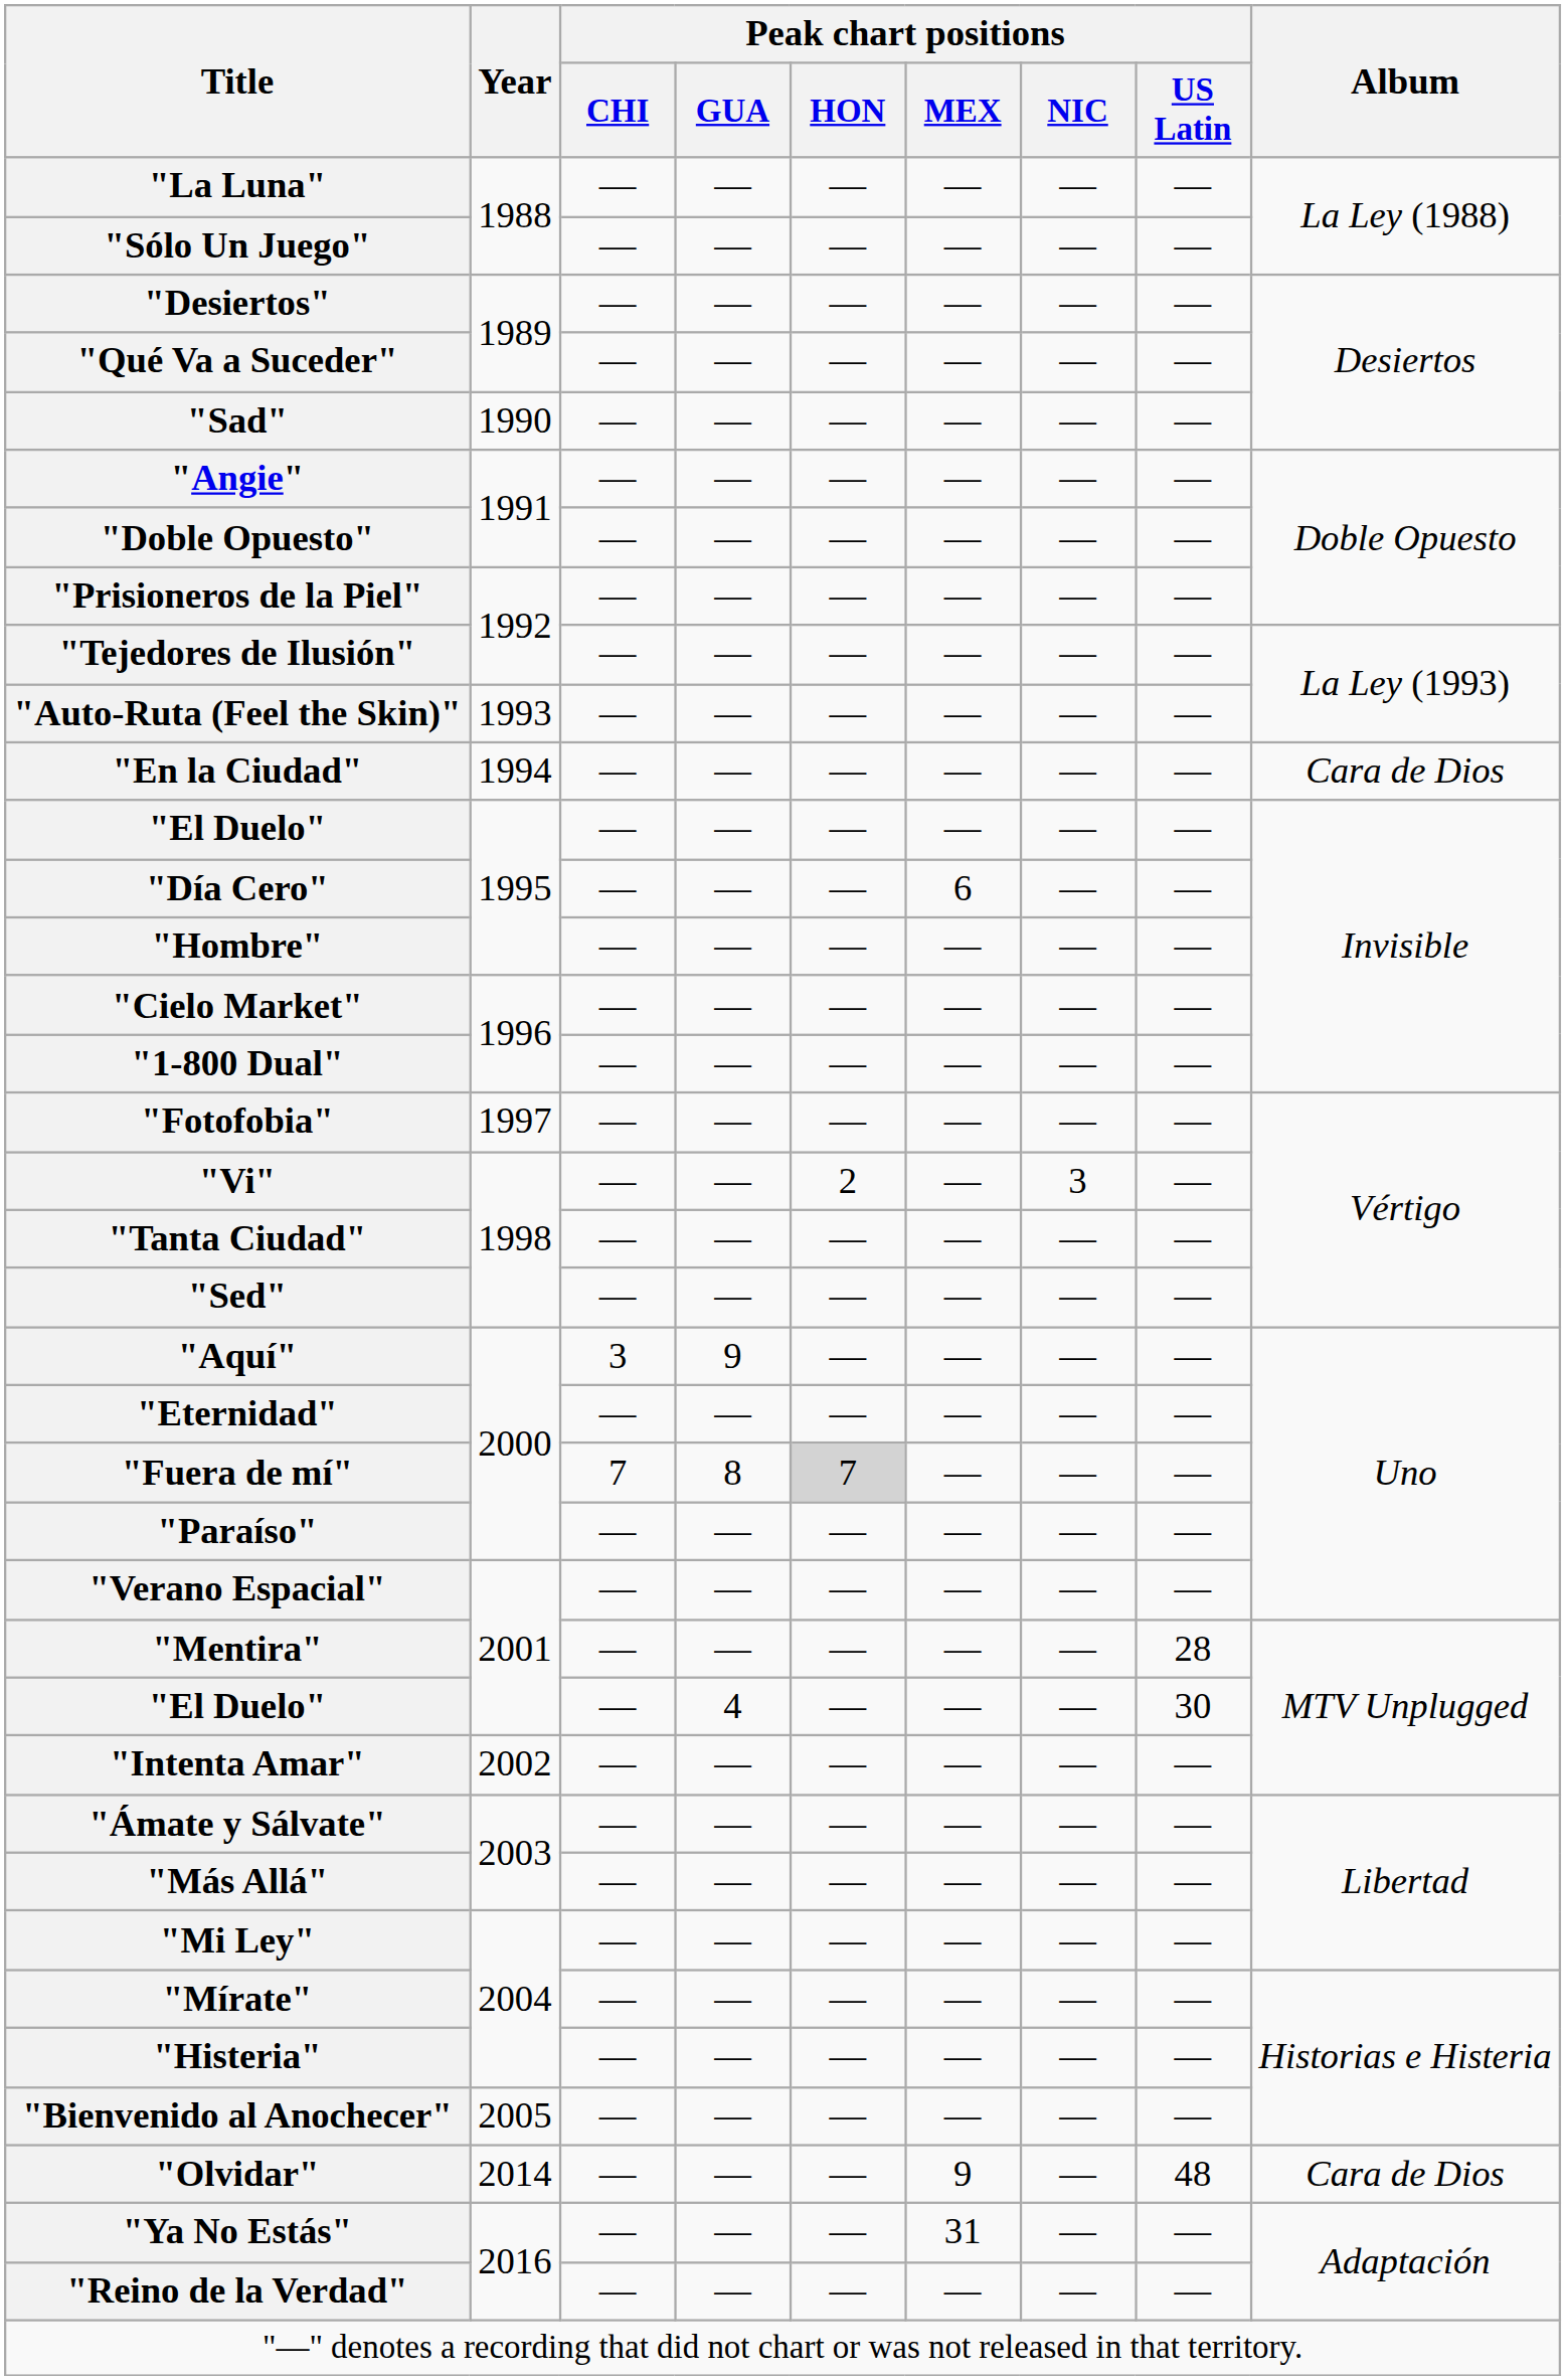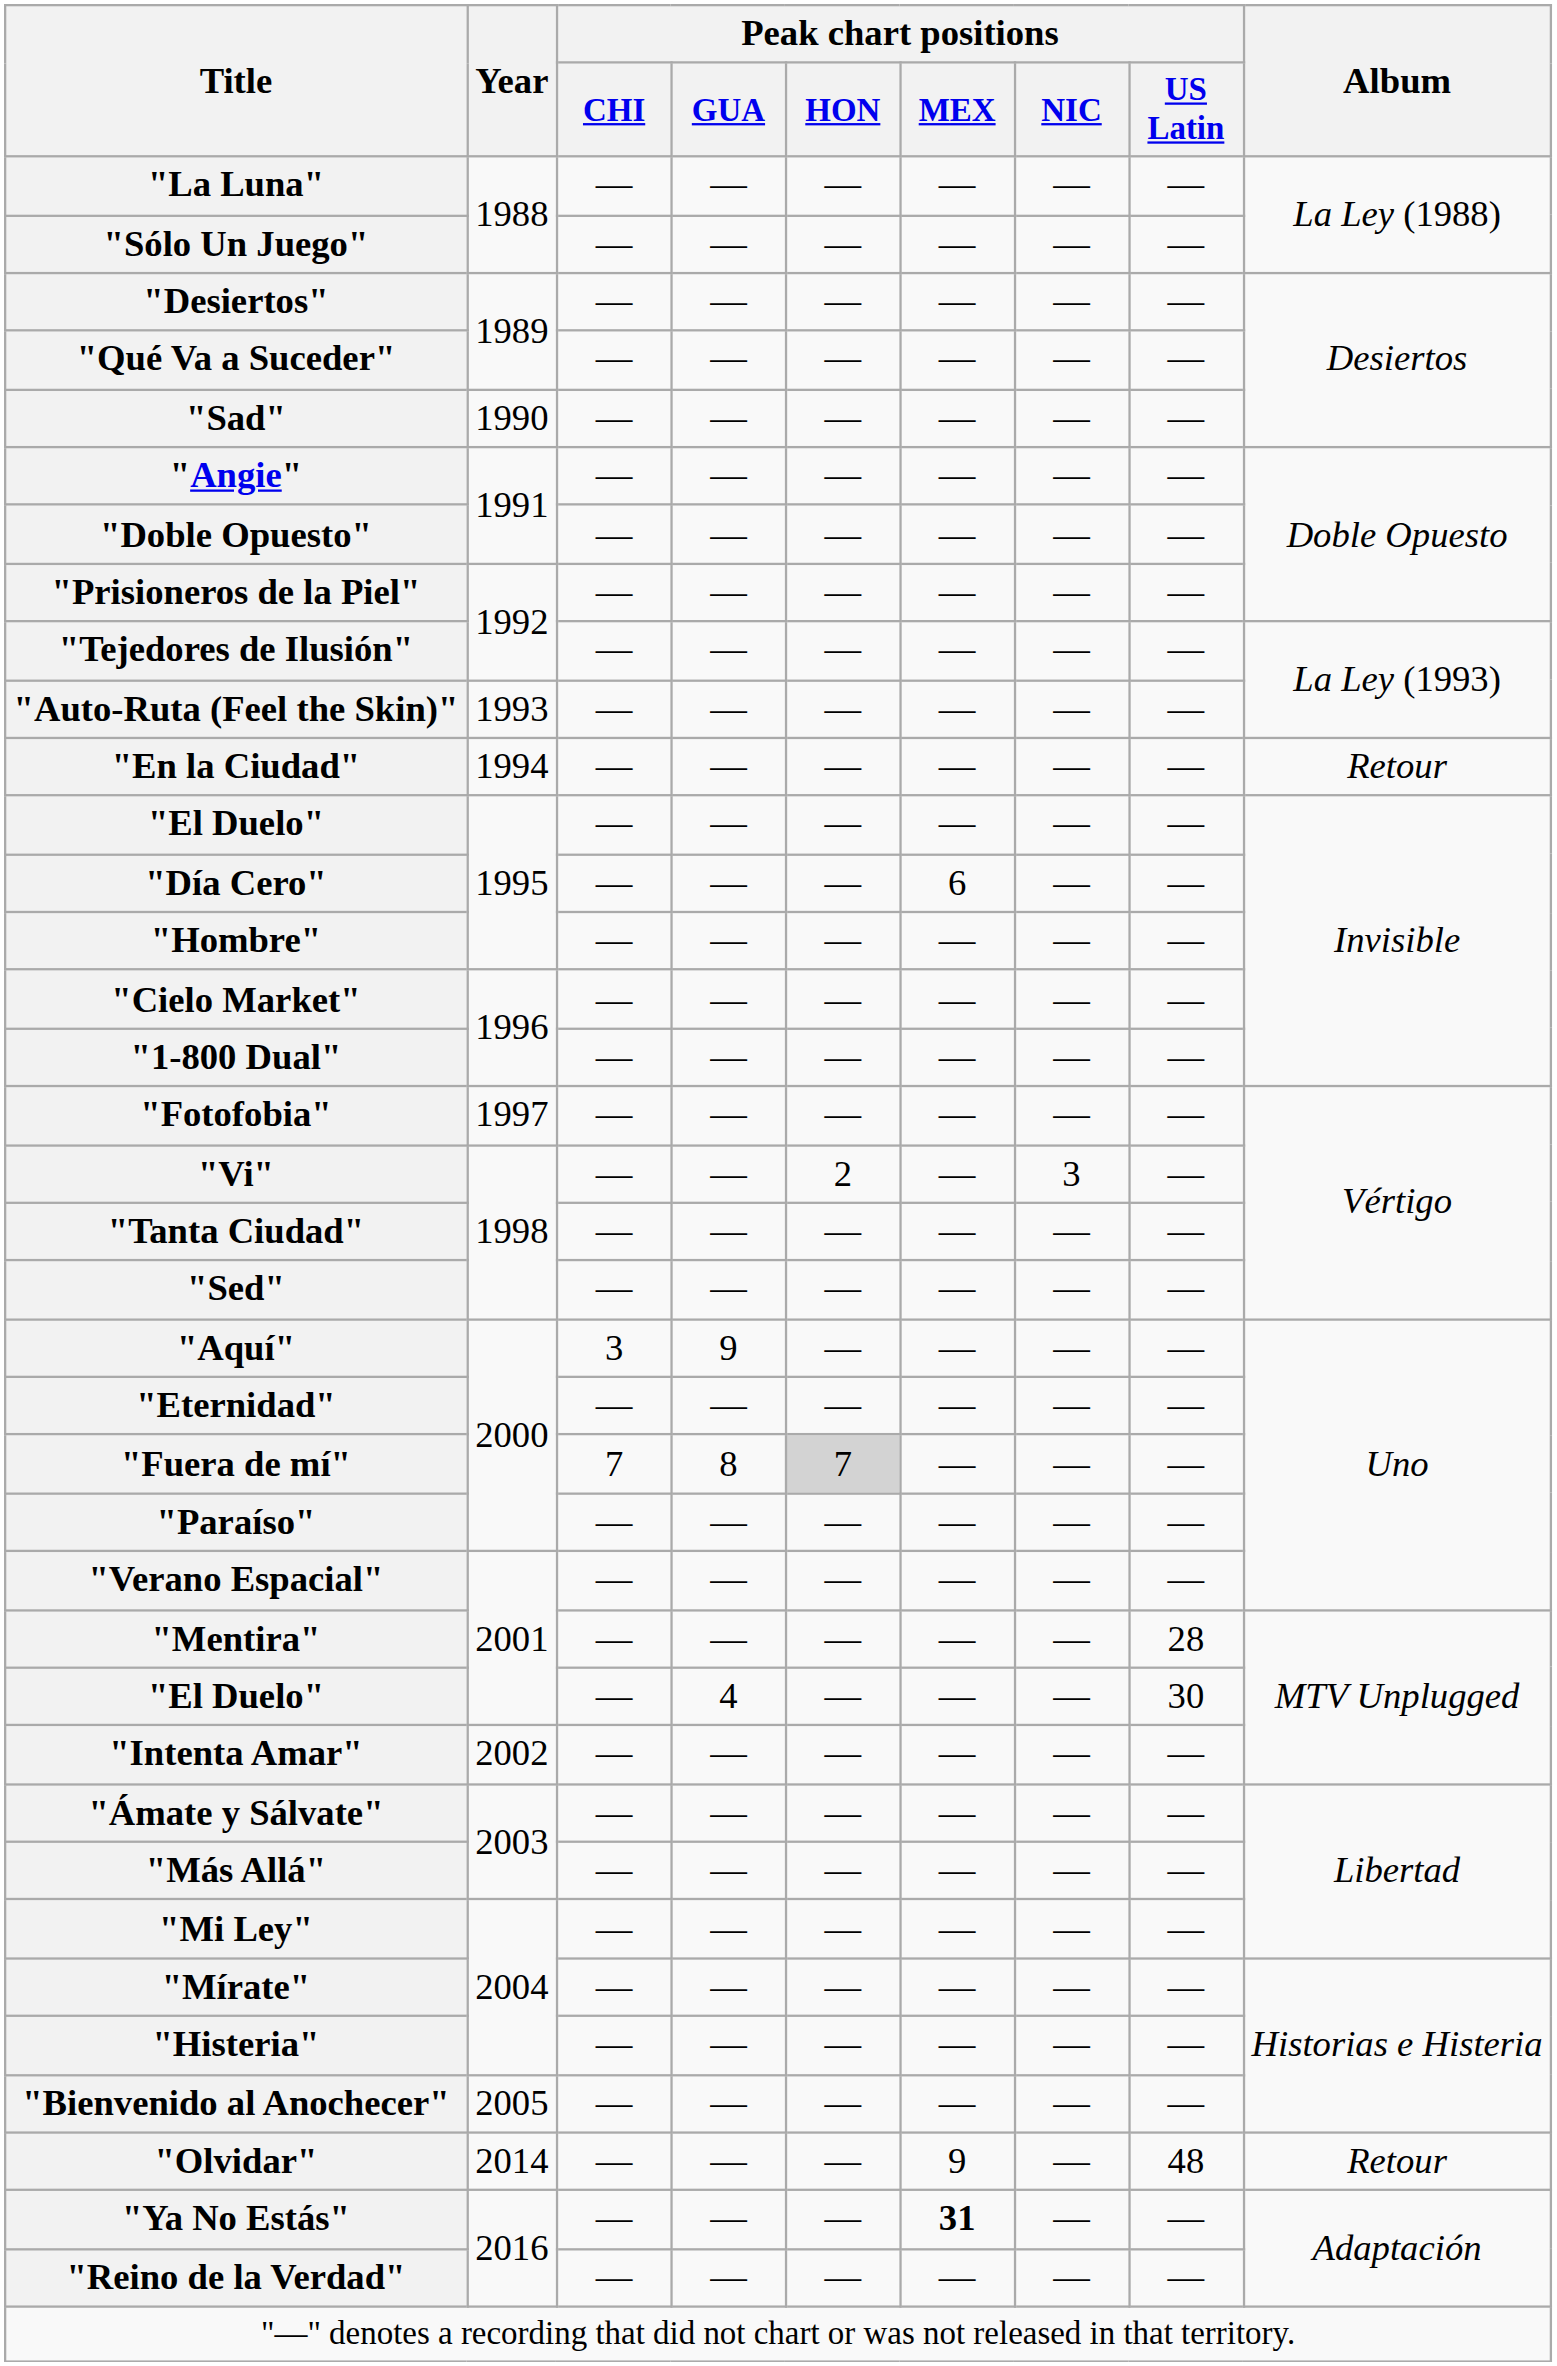 <table class="wikitable plainrowheaders" style="text-align:center;">
 <tr>
 <th rowspan="2" scope="col">Title</th>
 <th rowspan="2" scope="col">Year</th>
 <th colspan="6">Peak chart positions</th>
 <th rowspan="2">Album</th>
 </tr>
 <tr>
 <th scope="col" style="width:3em;font-size:90%;"><a href='#'>CHI</a><br></th>
 <th scope="col" style="width:3em;font-size:90%;"><a href='#'>GUA</a><br></th>
 <th scope="col" style="width:3em;font-size:90%;"><a href='#'>HON</a><br></th>
 <th scope="col" style="width:3em;font-size:90%;"><a href='#'>MEX</a><br></th>
 <th scope="col" style="width:3em;font-size:90%;"><a href='#'>NIC</a><br></th>
 <th scope="col" style="width:3em;font-size:90%;"><a href='#'>US<br>Latin</a><br></th>
 </tr>
 <tr>
 <th scope="row">"La Luna"</th>
 <td rowspan="2">1988</td>
 <td>—</td>
 <td>—</td>
 <td>—</td>
 <td>—</td>
 <td>—</td>
 <td>—</td>
 <td rowspan="2"><em>La Ley</em> (1988)</td>
 </tr>
 <tr>
 <th scope="row">"Sólo Un Juego"</th>
 <td>—</td>
 <td>—</td>
 <td>—</td>
 <td>—</td>
 <td>—</td>
 <td>—</td>
 </tr>
 <tr>
 <th scope="row">"Desiertos"</th>
 <td rowspan="2">1989</td>
 <td>—</td>
 <td>—</td>
 <td>—</td>
 <td>—</td>
 <td>—</td>
 <td>—</td>
 <td rowspan="3"><em>Desiertos</em></td>
 </tr>
 <tr>
 <th scope="row">"Qué Va a Suceder"</th>
 <td>—</td>
 <td>—</td>
 <td>—</td>
 <td>—</td>
 <td>—</td>
 <td>—</td>
 </tr>
 <tr>
 <th scope="row">"Sad"</th>
 <td>1990</td>
 <td>—</td>
 <td>—</td>
 <td>—</td>
 <td>—</td>
 <td>—</td>
 <td>—</td>
 </tr>
 <tr>
 <th scope="row">"<a href='#'>Angie</a>"</th>
 <td rowspan="2">1991</td>
 <td>—</td>
 <td>—</td>
 <td>—</td>
 <td>—</td>
 <td>—</td>
 <td>—</td>
 <td rowspan="3"><em>Doble Opuesto</em></td>
 </tr>
 <tr>
 <th scope="row">"Doble Opuesto"</th>
 <td>—</td>
 <td>—</td>
 <td>—</td>
 <td>—</td>
 <td>—</td>
 <td>—</td>
 </tr>
 <tr>
 <th scope="row">"Prisioneros de la Piel"</th>
 <td rowspan="2">1992</td>
 <td>—</td>
 <td>—</td>
 <td>—</td>
 <td>—</td>
 <td>—</td>
 <td>—</td>
 </tr>
 <tr>
 <th scope="row">"Tejedores de Ilusión"</th>
 <td>—</td>
 <td>—</td>
 <td>—</td>
 <td>—</td>
 <td>—</td>
 <td>—</td>
 <td rowspan="2"><em>La Ley</em> (1993)</td>
 </tr>
 <tr>
 <th scope="row">"Auto-Ruta (Feel the Skin)"</th>
 <td>1993</td>
 <td>—</td>
 <td>—</td>
 <td>—</td>
 <td>—</td>
 <td>—</td>
 <td>—</td>
 </tr>
 <tr>
 <th scope="row">"En la Ciudad"</th>
 <td>1994</td>
 <td>—</td>
 <td>—</td>
 <td>—</td>
 <td>—</td>
 <td>—</td>
 <td>—</td>
-<td><em>Cara de Dios</em></td>
+<td><em>Retour</em></td>
 </tr>
 <tr>
 <th scope="row">"El Duelo"</th>
 <td rowspan="3">1995</td>
 <td>—</td>
 <td>—</td>
 <td>—</td>
 <td>—</td>
 <td>—</td>
 <td>—</td>
 <td rowspan="5"><em>Invisible</em></td>
 </tr>
 <tr>
 <th scope="row">"Día Cero"</th>
 <td>—</td>
 <td>—</td>
 <td>—</td>
 <td>6</td>
 <td>—</td>
 <td>—</td>
 </tr>
 <tr>
 <th scope="row">"Hombre"</th>
 <td>—</td>
 <td>—</td>
 <td>—</td>
 <td>—</td>
 <td>—</td>
 <td>—</td>
 </tr>
 <tr>
 <th scope="row">"Cielo Market"</th>
 <td rowspan="2">1996</td>
 <td>—</td>
 <td>—</td>
 <td>—</td>
 <td>—</td>
 <td>—</td>
 <td>—</td>
 </tr>
 <tr>
 <th scope="row">"1-800 Dual"</th>
 <td>—</td>
 <td>—</td>
 <td>—</td>
 <td>—</td>
 <td>—</td>
 <td>—</td>
 </tr>
 <tr>
 <th scope="row">"Fotofobia"</th>
 <td>1997</td>
 <td>—</td>
 <td>—</td>
 <td>—</td>
 <td>—</td>
 <td>—</td>
 <td>—</td>
 <td rowspan="4"><em>Vértigo</em></td>
 </tr>
 <tr>
 <th scope="row">"Vi"</th>
 <td rowspan="3">1998</td>
 <td>—</td>
 <td>—</td>
 <td>2</td>
 <td>—</td>
 <td>3</td>
 <td>—</td>
 </tr>
 <tr>
 <th scope="row">"Tanta Ciudad"</th>
 <td>—</td>
 <td>—</td>
 <td>—</td>
 <td>—</td>
 <td>—</td>
 <td>—</td>
 </tr>
 <tr>
 <th scope="row">"Sed"</th>
 <td>—</td>
 <td>—</td>
 <td>—</td>
 <td>—</td>
 <td>—</td>
 <td>—</td>
 </tr>
 <tr>
 <th scope="row">"Aquí"</th>
 <td rowspan="4">2000</td>
 <td>3</td>
 <td>9</td>
 <td>—</td>
 <td>—</td>
 <td>—</td>
 <td>—</td>
 <td rowspan="5"><em>Uno</em></td>
 </tr>
 <tr>
 <th scope="row">"Eternidad"</th>
 <td>—</td>
 <td>—</td>
 <td>—</td>
 <td>—</td>
 <td>—</td>
 <td>—</td>
 </tr>
 <tr>
 <th scope="row">"Fuera de mí"</th>
 <td>7</td>
 <td>8</td>
 <td style="background: lightgrey;">7</td>
 <td>—</td>
 <td>—</td>
 <td>—</td>
 </tr>
 <tr>
 <th scope="row">"Paraíso"</th>
 <td>—</td>
 <td>—</td>
 <td>—</td>
 <td>—</td>
 <td>—</td>
 <td>—</td>
 </tr>
 <tr>
 <th scope="row">"Verano Espacial"</th>
 <td rowspan="3">2001</td>
 <td>—</td>
 <td>—</td>
 <td>—</td>
 <td>—</td>
 <td>—</td>
 <td>—</td>
 </tr>
 <tr>
 <th scope="row">"Mentira"</th>
 <td>—</td>
 <td>—</td>
 <td>—</td>
 <td>—</td>
 <td>—</td>
 <td>28</td>
 <td rowspan="3"><em>MTV Unplugged</em></td>
 </tr>
 <tr>
 <th scope="row">"El Duelo" </th>
 <td>—</td>
 <td>4</td>
 <td>—</td>
 <td>—</td>
 <td>—</td>
 <td>30</td>
 </tr>
 <tr>
 <th scope="row">"Intenta Amar"</th>
 <td>2002</td>
 <td>—</td>
 <td>—</td>
 <td>—</td>
 <td>—</td>
 <td>—</td>
 <td>—</td>
 </tr>
 <tr>
 <th scope="row">"Ámate y Sálvate"</th>
 <td rowspan="2">2003</td>
 <td>—</td>
 <td>—</td>
 <td>—</td>
 <td>—</td>
 <td>—</td>
 <td>—</td>
 <td rowspan="3"><em>Libertad</em></td>
 </tr>
 <tr>
 <th scope="row">"Más Allá"</th>
 <td>—</td>
 <td>—</td>
 <td>—</td>
 <td>—</td>
 <td>—</td>
 <td>—</td>
 </tr>
 <tr>
 <th scope="row">"Mi Ley"</th>
 <td rowspan="3">2004</td>
 <td>—</td>
 <td>—</td>
 <td>—</td>
 <td>—</td>
 <td>—</td>
 <td>—</td>
 </tr>
 <tr>
 <th scope="row">"Mírate"</th>
 <td>—</td>
 <td>—</td>
 <td>—</td>
 <td>—</td>
 <td>—</td>
 <td>—</td>
 <td rowspan="3"><em>Historias e Histeria</em></td>
 </tr>
 <tr>
 <th scope="row">"Histeria"</th>
 <td>—</td>
 <td>—</td>
 <td>—</td>
 <td>—</td>
 <td>—</td>
 <td>—</td>
 </tr>
 <tr>
 <th scope="row">"Bienvenido al Anochecer"</th>
 <td>2005</td>
 <td>—</td>
 <td>—</td>
 <td>—</td>
 <td>—</td>
 <td>—</td>
 <td>—</td>
 </tr>
 <tr>
 <th scope="row">"Olvidar"</th>
 <td>2014</td>
 <td>—</td>
 <td>—</td>
 <td>—</td>
 <td>9</td>
 <td>—</td>
 <td>48</td>
-<td><em>Cara de Dios</em></td>
+<td><em>Retour</em></td>
 </tr>
 <tr>
 <th scope="row">"Ya No Estás"</th>
 <td rowspan="2">2016</td>
 <td>—</td>
 <td>—</td>
 <td>—</td>
-<td>31</td>
+<td><strong>31</strong></td>
 <td>—</td>
 <td>—</td>
 <td rowspan="2"><em>Adaptación</em></td>
 </tr>
 <tr>
 <th scope="row">"Reino de la Verdad"</th>
 <td>—</td>
 <td>—</td>
 <td>—</td>
 <td>—</td>
 <td>—</td>
 <td>—</td>
 </tr>
 <tr>
 <td colspan="9" style="font-size:90%">"—" denotes a recording that did not chart or was not released in that territory.</td>
 </tr>
 </table>
